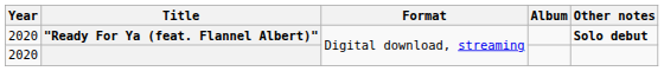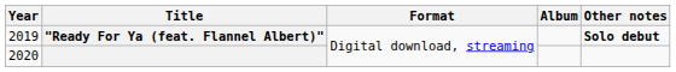 <table class="wikitable plainrowheaders">
 <tr>
 <th>Year</th>
 <th>Title</th>
 <th>Format</th>
 <th>Album</th>
 <th>Other notes</th>
 </tr>
 <tr>
-<td rowspan="1">2020</td>
+<td rowspan="1">2019</td>
 <th scope="row">"Ready For Ya (feat. Flannel Albert)"</th>
 <td rowspan="3">Digital download, <a href='#'>streaming</a></td>
 <td></td>
 <td><strong>Solo debut</strong></td>
 </tr>
 <tr>
 <td>2020</td>
 <th></th>
 <td></td>
 <td></td>
 </tr>
 </table>
